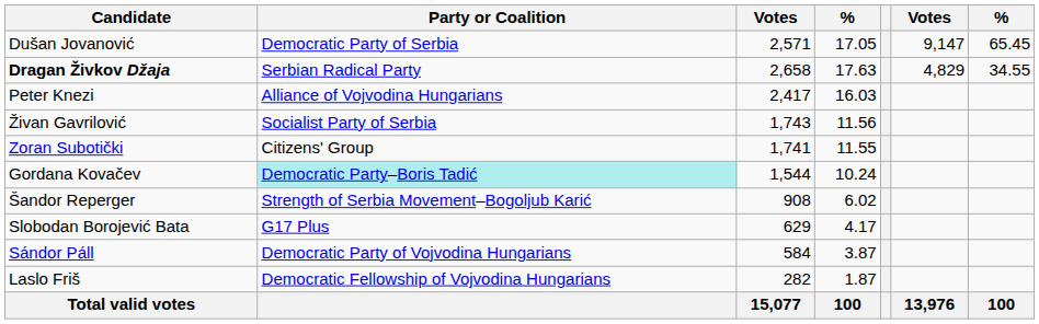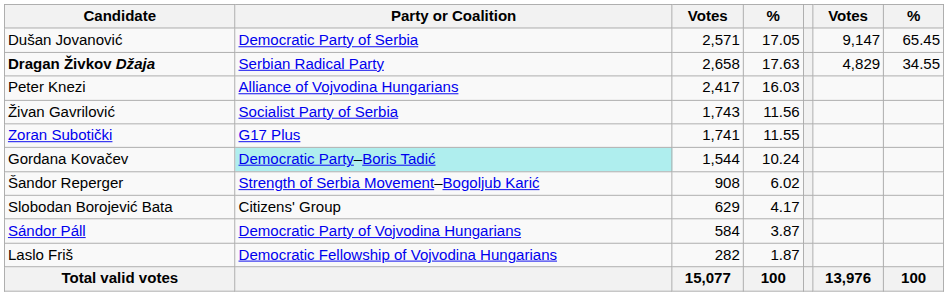 <table style="width:1000px;" class="wikitable">
 <tr>
 <th>Candidate</th>
 <th>Party or Coalition</th>
 <th>Votes</th>
 <th>%</th>
 <th></th>
 <th>Votes</th>
 <th>%</th>
 </tr>
 <tr>
 <td align="left">Dušan Jovanović</td>
 <td align="left"><a href='#'>Democratic Party of Serbia</a></td>
 <td align="right">2,571</td>
 <td align="right">17.05</td>
 <th align="left"></th>
 <td align="right">9,147</td>
 <td align="right">65.45</td>
 </tr>
 <tr>
 <td align="left"><strong>Dragan Živkov <em>Džaja<strong><em></td>
 <td align="left"><a href='#'>Serbian Radical Party</a></td>
 <td align="right">2,658</td>
 <td align="right">17.63</td>
 <th align="left"></th>
 <td align="right">4,829</td>
 <td align="right">34.55</td>
 </tr>
 <tr>
 <td align="left">Peter Knezi</td>
 <td align="left"><a href='#'>Alliance of Vojvodina Hungarians</a></td>
 <td align="right">2,417</td>
 <td align="right">16.03</td>
 <th align="left"></th>
 <td align="right"></td>
 <td align="right"></td>
 </tr>
 <tr>
 <td align="left">Živan Gavrilović</td>
 <td align="left"><a href='#'>Socialist Party of Serbia</a></td>
 <td align="right">1,743</td>
 <td align="right">11.56</td>
 <th align="left"></th>
 <td align="right"></td>
 <td align="right"></td>
 </tr>
 <tr>
 <td align="left"><a href='#'>Zoran Subotički</a></td>
-<td align="left">Citizens' Group</td>
+<td align="left"><a href='#'>G17 Plus</a></td>
 <td align="right">1,741</td>
 <td align="right">11.55</td>
 <th align="left"></th>
 <td align="right"></td>
 <td align="right"></td>
 </tr>
 <tr>
 <td align="left">Gordana Kovačev</td>
 <td align="left" style="background: paleturquoise;"><a href='#'>Democratic Party</a>–<a href='#'>Boris Tadić</a></td>
 <td align="right">1,544</td>
 <td align="right">10.24</td>
 <th align="left"></th>
 <td align="right"></td>
 <td align="right"></td>
 </tr>
 <tr>
 <td align="left">Šandor Reperger</td>
 <td align="left"><a href='#'>Strength of Serbia Movement</a>–<a href='#'>Bogoljub Karić</a></td>
 <td align="right">908</td>
 <td align="right">6.02</td>
 <th align="left"></th>
 <td align="right"></td>
 <td align="right"></td>
 </tr>
 <tr>
 <td align="left">Slobodan Borojević </em>Bata<em></td>
-<td align="left"><a href='#'>G17 Plus</a></td>
+<td align="left">Citizens' Group</td>
 <td align="right">629</td>
 <td align="right">4.17</td>
 <th align="left"></th>
 <td align="right"></td>
 <td align="right"></td>
 </tr>
 <tr>
 <td align="left"><a href='#'>Sándor Páll</a></td>
 <td align="left"><a href='#'>Democratic Party of Vojvodina Hungarians</a></td>
 <td align="right">584</td>
 <td align="right">3.87</td>
 <th align="left"></th>
 <td align="right"></td>
 <td align="right"></td>
 </tr>
 <tr>
 <td align="left">Laslo Friš</td>
 <td align="left"><a href='#'>Democratic Fellowship of Vojvodina Hungarians</a></td>
 <td align="right">282</td>
 <td align="right">1.87</td>
 <th align="left"></th>
 <td align="right"></td>
 <td align="right"></td>
 </tr>
 <tr>
 <th align="left">Total valid votes</th>
 <th align="left"></th>
 <th align="right">15,077</th>
 <th align="right">100</th>
 <th align="left"></th>
 <th align="right">13,976</th>
 <th align="right">100</th>
 </tr>
 </table>
